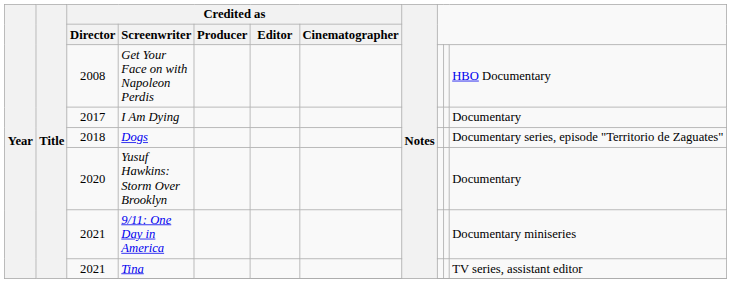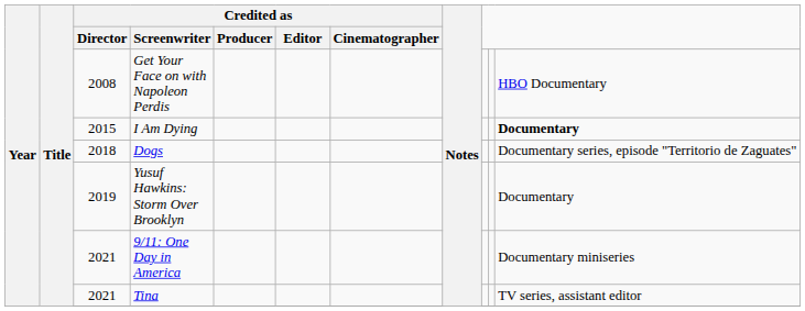 <table class="wikitable sortable">
 <tr>
 <th rowspan=12 width="33">Year</th>
 <th rowspan=12>Title</th>
 <th colspan=5>Credited as</th>
 <th rowspan=12>Notes</th>
 </tr>
 <tr>
 <th width=55>Director</th>
 <th width=55>Screenwriter</th>
 <th width=55>Producer</th>
 <th width=55>Editor</th>
 <th width=55>Cinematographer</th>
 </tr>
 <tr>
 <td align="center">2008</td>
 <td><em>Get Your Face on with Napoleon Perdis</em></td>
 <td></td>
 <td></td>
 <td></td>
 <td></td>
 <td></td>
 <td><a href='#'>HBO</a> Documentary</td>
 </tr>
 <tr>
-<td align="center">2017</td>
+<td align="center">2015</td>
 <td><em>I Am Dying</em></td>
 <td></td>
 <td></td>
 <td></td>
 <td></td>
 <td></td>
-<td>Documentary</td>
+<td><strong>Documentary</strong></td>
 </tr>
 <tr>
 <td align="center">2018</td>
 <td><em><a href='#'>Dogs</a></em></td>
 <td></td>
 <td></td>
 <td></td>
 <td></td>
 <td></td>
 <td>Documentary series, episode "Territorio de Zaguates"</td>
 </tr>
 <tr>
-<td align="center">2020</td>
+<td align="center">2019</td>
 <td><em>Yusuf Hawkins: Storm Over Brooklyn</em></td>
 <td></td>
 <td></td>
 <td></td>
 <td></td>
 <td></td>
 <td>Documentary</td>
 </tr>
 <tr>
 <td align="center">2021</td>
 <td><em><a href='#'>9/11: One Day in America</a></em></td>
 <td></td>
 <td></td>
 <td></td>
 <td></td>
 <td></td>
 <td>Documentary miniseries</td>
 </tr>
 <tr>
 <td align="center">2021</td>
 <td><em><a href='#'>Tina</a></em></td>
 <td></td>
 <td></td>
 <td></td>
 <td></td>
 <td></td>
 <td>TV series, assistant editor</td>
 </tr>
 <tr>
 </tr>
 </table>
